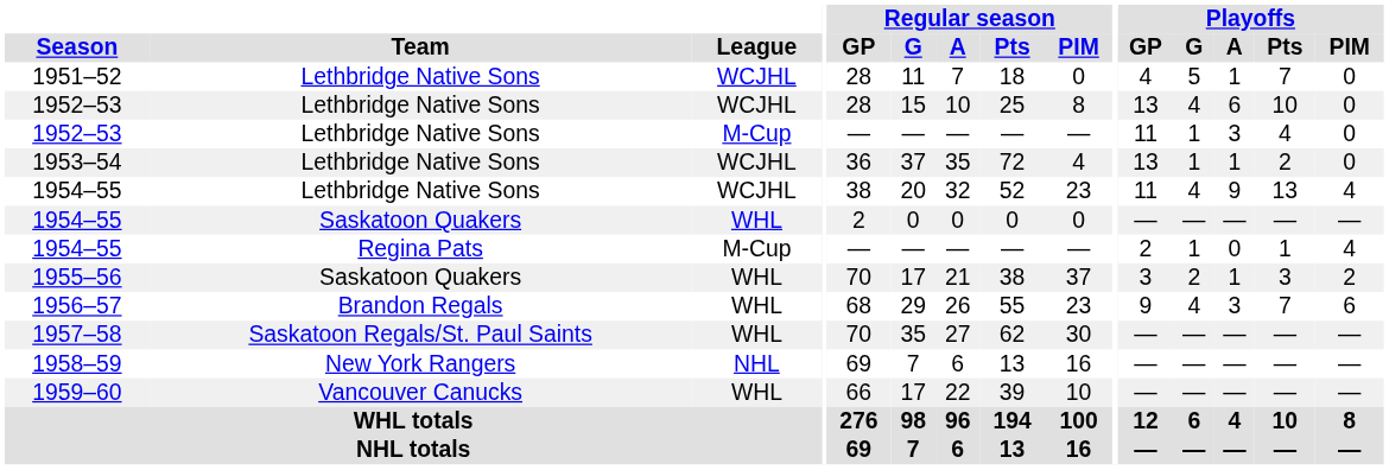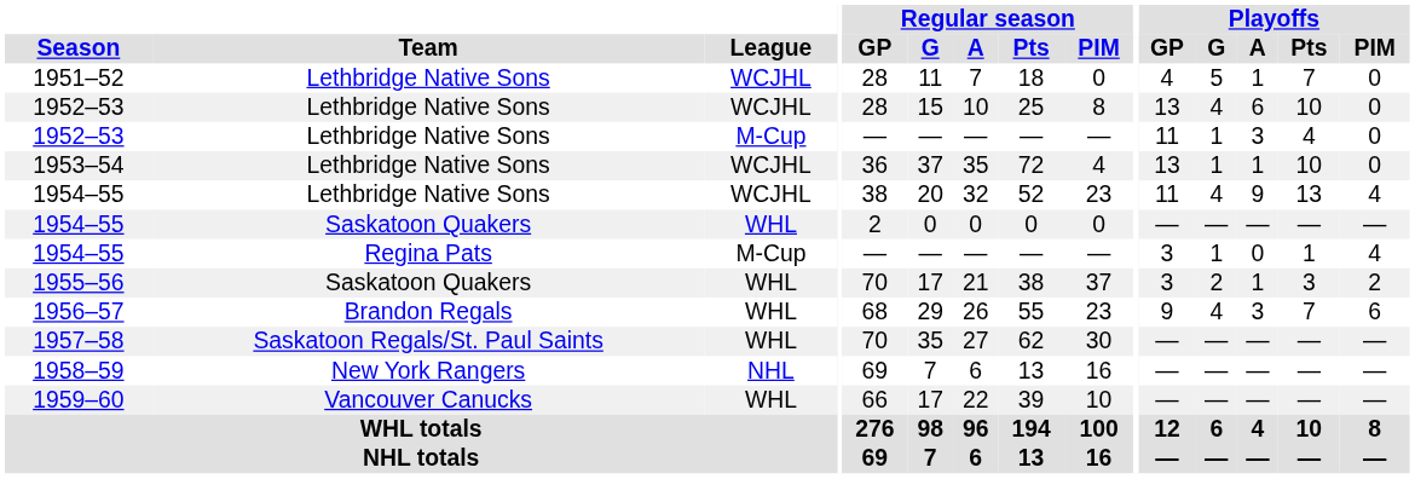 <table border="0" cellpadding="1" cellspacing="0" style="text-align:center; width:60em">
 <tr bgcolor="#e0e0e0">
 <th colspan="3" bgcolor="#ffffff"></th>
 <th rowspan="100" bgcolor="#ffffff"></th>
 <th colspan="5"><a href='#'>Regular season</a></th>
 <th rowspan="100" bgcolor="#ffffff"></th>
 <th colspan="5"><a href='#'>Playoffs</a></th>
 </tr>
 <tr bgcolor="#e0e0e0">
 <th><a href='#'>Season</a></th>
 <th>Team</th>
 <th>League</th>
 <th>GP</th>
 <th><a href='#'>G</a></th>
 <th><a href='#'>A</a></th>
 <th><a href='#'>Pts</a></th>
 <th><a href='#'>PIM</a></th>
 <th>GP</th>
 <th>G</th>
 <th>A</th>
 <th>Pts</th>
 <th>PIM</th>
 </tr>
 <tr>
 <td>1951–52</td>
 <td><a href='#'>Lethbridge Native Sons</a></td>
 <td><a href='#'>WCJHL</a></td>
 <td>28</td>
 <td>11</td>
 <td>7</td>
 <td>18</td>
 <td>0</td>
 <td>4</td>
 <td>5</td>
 <td>1</td>
 <td>7</td>
 <td>0</td>
 </tr>
 <tr bgcolor="#f0f0f0">
 <td>1952–53</td>
 <td>Lethbridge Native Sons</td>
 <td>WCJHL</td>
 <td>28</td>
 <td>15</td>
 <td>10</td>
 <td>25</td>
 <td>8</td>
 <td>13</td>
 <td>4</td>
 <td>6</td>
 <td>10</td>
 <td>0</td>
 </tr>
 <tr>
 <td><a href='#'>1952–53</a></td>
 <td>Lethbridge Native Sons</td>
 <td><a href='#'>M-Cup</a></td>
 <td>—</td>
 <td>—</td>
 <td>—</td>
 <td>—</td>
 <td>—</td>
 <td>11</td>
 <td>1</td>
 <td>3</td>
 <td>4</td>
 <td>0</td>
 </tr>
 <tr bgcolor="#f0f0f0">
 <td>1953–54</td>
 <td>Lethbridge Native Sons</td>
 <td>WCJHL</td>
 <td>36</td>
 <td>37</td>
 <td>35</td>
 <td>72</td>
 <td>4</td>
 <td>13</td>
 <td>1</td>
 <td>1</td>
-<td>2</td>
+<td>10</td>
 <td>0</td>
 </tr>
 <tr>
 <td>1954–55</td>
 <td>Lethbridge Native Sons</td>
 <td>WCJHL</td>
 <td>38</td>
 <td>20</td>
 <td>32</td>
 <td>52</td>
 <td>23</td>
 <td>11</td>
 <td>4</td>
 <td>9</td>
 <td>13</td>
 <td>4</td>
 </tr>
 <tr bgcolor="#f0f0f0">
 <td><a href='#'>1954–55</a></td>
 <td><a href='#'>Saskatoon Quakers</a></td>
 <td><a href='#'>WHL</a></td>
 <td>2</td>
 <td>0</td>
 <td>0</td>
 <td>0</td>
 <td>0</td>
 <td>—</td>
 <td>—</td>
 <td>—</td>
 <td>—</td>
 <td>—</td>
 </tr>
 <tr>
 <td><a href='#'>1954–55</a></td>
 <td><a href='#'>Regina Pats</a></td>
 <td>M-Cup</td>
 <td>—</td>
 <td>—</td>
 <td>—</td>
 <td>—</td>
 <td>—</td>
-<td>2</td>
+<td>3</td>
 <td>1</td>
 <td>0</td>
 <td>1</td>
 <td>4</td>
 </tr>
 <tr bgcolor="#f0f0f0">
 <td><a href='#'>1955–56</a></td>
 <td>Saskatoon Quakers</td>
 <td>WHL</td>
 <td>70</td>
 <td>17</td>
 <td>21</td>
 <td>38</td>
 <td>37</td>
 <td>3</td>
 <td>2</td>
 <td>1</td>
 <td>3</td>
 <td>2</td>
 </tr>
 <tr>
 <td><a href='#'>1956–57</a></td>
 <td><a href='#'>Brandon Regals</a></td>
 <td>WHL</td>
 <td>68</td>
 <td>29</td>
 <td>26</td>
 <td>55</td>
 <td>23</td>
 <td>9</td>
 <td>4</td>
 <td>3</td>
 <td>7</td>
 <td>6</td>
 </tr>
 <tr bgcolor="#f0f0f0">
 <td><a href='#'>1957–58</a></td>
 <td><a href='#'>Saskatoon Regals/St. Paul Saints</a></td>
 <td>WHL</td>
 <td>70</td>
 <td>35</td>
 <td>27</td>
 <td>62</td>
 <td>30</td>
 <td>—</td>
 <td>—</td>
 <td>—</td>
 <td>—</td>
 <td>—</td>
 </tr>
 <tr>
 <td><a href='#'>1958–59</a></td>
 <td><a href='#'>New York Rangers</a></td>
 <td><a href='#'>NHL</a></td>
 <td>69</td>
 <td>7</td>
 <td>6</td>
 <td>13</td>
 <td>16</td>
 <td>—</td>
 <td>—</td>
 <td>—</td>
 <td>—</td>
 <td>—</td>
 </tr>
 <tr bgcolor="#f0f0f0">
 <td><a href='#'>1959–60</a></td>
 <td><a href='#'>Vancouver Canucks</a></td>
 <td>WHL</td>
 <td>66</td>
 <td>17</td>
 <td>22</td>
 <td>39</td>
 <td>10</td>
 <td>—</td>
 <td>—</td>
 <td>—</td>
 <td>—</td>
 <td>—</td>
 </tr>
 <tr bgcolor="#e0e0e0">
 <th colspan="3">WHL totals</th>
 <th>276</th>
 <th>98</th>
 <th>96</th>
 <th>194</th>
 <th>100</th>
 <th>12</th>
 <th>6</th>
 <th>4</th>
 <th>10</th>
 <th>8</th>
 </tr>
 <tr bgcolor="#e0e0e0">
 <th colspan="3">NHL totals</th>
 <th>69</th>
 <th>7</th>
 <th>6</th>
 <th>13</th>
 <th>16</th>
 <th>—</th>
 <th>—</th>
 <th>—</th>
 <th>—</th>
 <th>—</th>
 </tr>
 </table>
